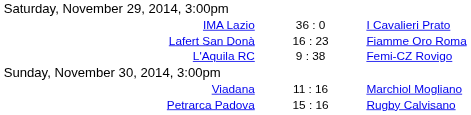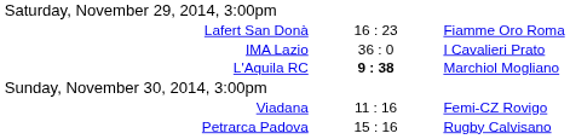 <table style="width:70%;" cellspacing="1">
 <tr>
 <th width=35%></th>
 <th width=15%></th>
 <th></th>
 </tr>
 <tr>
 <td>Saturday, November 29, 2014, 3:00pm</td>
 </tr>
 <tr style=font-size:90%>
+<td align=right><a href='#'>Lafert San Donà</a></td>
+<td align=center>16 : 23</td>
+<td><a href='#'>Fiamme Oro Roma</a></td>
+</tr>
+<tr style=font-size:90%>
 <td align=right><a href='#'>IMA Lazio</a></td>
 <td align=center>36 : 0</td>
 <td><a href='#'>I Cavalieri Prato</a></td>
 </tr>
 <tr style=font-size:90%>
-<td align=right><a href='#'>Lafert San Donà</a></td>
-<td align=center>16 : 23</td>
-<td><a href='#'>Fiamme Oro Roma</a></td>
-</tr>
-<tr style=font-size:90%>
 <td align=right><a href='#'>L'Aquila RC</a></td>
-<td align=center>9 : 38</td>
-<td><a href='#'>Femi-CZ Rovigo</a></td>
+<td align=center><strong>9 : 38</strong></td>
+<td><a href='#'>Marchiol Mogliano</a></td>
 </tr>
 <tr>
 <td>Sunday, November 30, 2014, 3:00pm</td>
 </tr>
 <tr style=font-size:90%>
 <td align=right><a href='#'>Viadana</a></td>
 <td align=center>11 : 16</td>
-<td><a href='#'>Marchiol Mogliano</a></td>
+<td><a href='#'>Femi-CZ Rovigo</a></td>
 </tr>
 <tr style=font-size:90%>
 <td align=right><a href='#'>Petrarca Padova</a></td>
 <td align=center>15 : 16</td>
 <td><a href='#'>Rugby Calvisano</a></td>
 </tr>
 </table>
